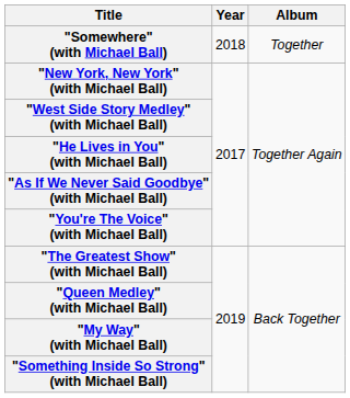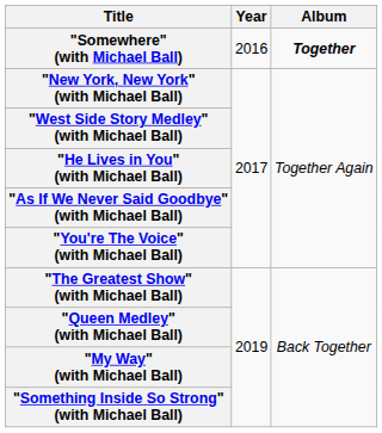 <table class="wikitable plainrowheaders" style="text-align:center;">
 <tr>
 <th scope="col">Title</th>
 <th scope="col">Year</th>
 <th scope="col">Album</th>
 </tr>
 <tr>
 <th scope="row">"Somewhere"<br><span>(with <a href='#'>Michael Ball</a>)</span></th>
-<td>2018</td>
-<td><em>Together</em></td>
+<td>2016</td>
+<td><strong><em>Together</em></strong></td>
 </tr>
 <tr>
 <th scope="row">"<a href='#'>New York, New York</a>"<br><span>(with Michael Ball)</span></th>
 <td rowspan="5">2017</td>
 <td rowspan="5"><em>Together Again</em></td>
 </tr>
 <tr>
 <th scope="row">"<a href='#'>West Side Story Medley</a>"<br><span>(with Michael Ball)</span></th>
 </tr>
 <tr>
 <th scope="row">"<a href='#'>He Lives in You</a>"<br><span>(with Michael Ball)</span></th>
 </tr>
 <tr>
 <th scope="row">"<a href='#'>As If We Never Said Goodbye</a>"<br><span>(with Michael Ball)</span></th>
 </tr>
 <tr>
 <th scope="row">"<a href='#'>You're The Voice</a>"<br><span>(with Michael Ball)</span></th>
 </tr>
 <tr>
 <th scope="row">"<a href='#'>The Greatest Show</a>"<br><span>(with Michael Ball)</span></th>
 <td rowspan="4">2019</td>
 <td rowspan="4"><em>Back Together</em></td>
 </tr>
 <tr>
 <th scope="row">"<a href='#'>Queen Medley</a>"<br><span>(with Michael Ball)</span></th>
 </tr>
 <tr>
 <th scope="row">"<a href='#'>My Way</a>"<br><span>(with Michael Ball)</span></th>
 </tr>
 <tr>
 <th scope="row">"<a href='#'>Something Inside So Strong</a>"<br><span>(with Michael Ball)</span></th>
 </tr>
 </table>
